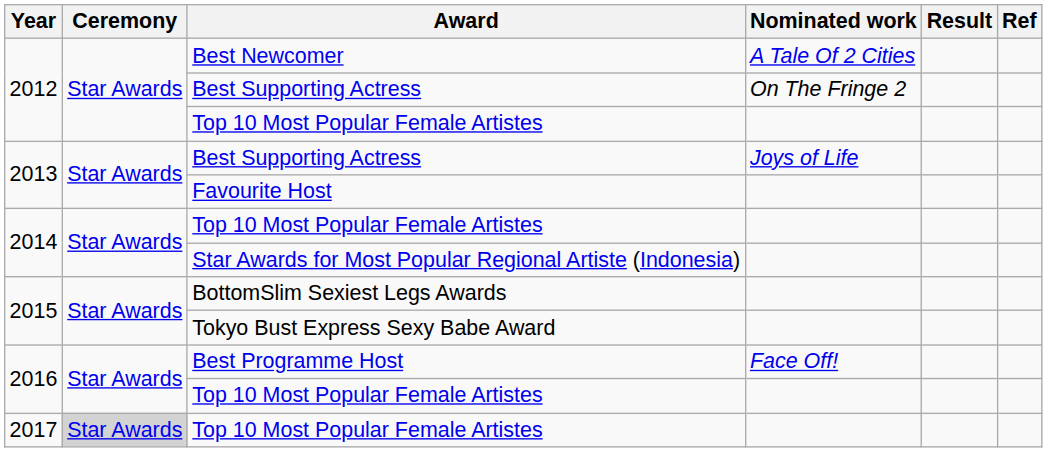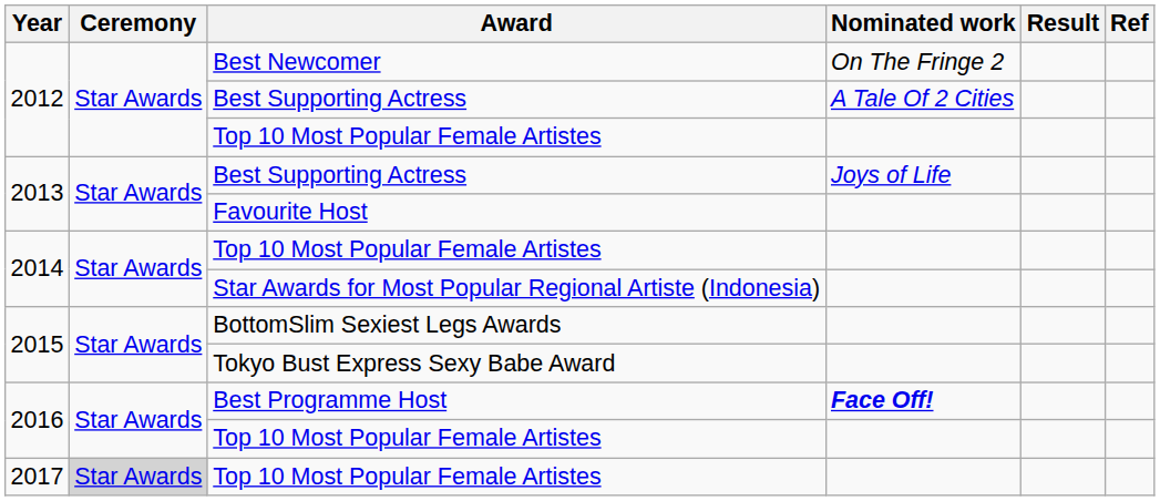 <table class="wikitable sortable">
 <tr>
 <th>Year</th>
 <th>Ceremony</th>
 <th>Award</th>
 <th>Nominated work</th>
 <th>Result</th>
 <th class="unsortable">Ref</th>
 </tr>
 <tr>
 <td rowspan="3">2012</td>
 <td rowspan="3"><a href='#'>Star Awards</a></td>
 <td><a href='#'>Best Newcomer</a></td>
-<td><em><a href='#'>A Tale Of 2 Cities</a></em> </td>
+<td><em>On The Fringe 2</em> </td>
 <td></td>
 <td></td>
 </tr>
 <tr>
 <td><a href='#'>Best Supporting Actress</a></td>
-<td><em>On The Fringe 2</em> </td>
+<td><em><a href='#'>A Tale Of 2 Cities</a></em> </td>
 <td></td>
 <td></td>
 </tr>
 <tr>
 <td><a href='#'>Top 10 Most Popular Female Artistes</a></td>
 <td></td>
 <td></td>
 <td></td>
 </tr>
 <tr>
 <td rowspan="2">2013</td>
 <td rowspan="2"><a href='#'>Star Awards</a></td>
 <td><a href='#'>Best Supporting Actress</a></td>
 <td><em><a href='#'>Joys of Life</a></em> </td>
 <td></td>
 <td></td>
 </tr>
 <tr>
 <td><a href='#'>Favourite Host</a></td>
 <td></td>
 <td></td>
 <td></td>
 </tr>
 <tr>
 <td rowspan="2">2014</td>
 <td rowspan="2"><a href='#'>Star Awards</a></td>
 <td><a href='#'>Top 10 Most Popular Female Artistes</a></td>
 <td></td>
 <td></td>
 <td></td>
 </tr>
 <tr>
 <td><a href='#'>Star Awards for Most Popular Regional Artiste</a> (<a href='#'>Indonesia</a>)</td>
 <td></td>
 <td></td>
 <td></td>
 </tr>
 <tr>
 <td rowspan="2">2015</td>
 <td rowspan="2"><a href='#'>Star Awards</a></td>
 <td>BottomSlim Sexiest Legs Awards</td>
 <td></td>
 <td></td>
 <td></td>
 </tr>
 <tr>
 <td>Tokyo Bust Express Sexy Babe Award</td>
 <td></td>
 <td></td>
 <td></td>
 </tr>
 <tr>
 <td rowspan="2">2016</td>
 <td rowspan="2"><a href='#'>Star Awards</a></td>
 <td><a href='#'>Best Programme Host</a></td>
-<td><em><a href='#'>Face Off!</a></em></td>
+<td><strong><em><a href='#'>Face Off!</a></em></strong></td>
 <td></td>
 <td></td>
 </tr>
 <tr>
 <td><a href='#'>Top 10 Most Popular Female Artistes</a></td>
 <td></td>
 <td></td>
 <td></td>
 </tr>
 <tr>
 <td>2017</td>
 <td style="background: lightgrey;"><a href='#'>Star Awards</a></td>
 <td><a href='#'>Top 10 Most Popular Female Artistes</a></td>
 <td></td>
 <td></td>
 <td></td>
 </tr>
 </table>
